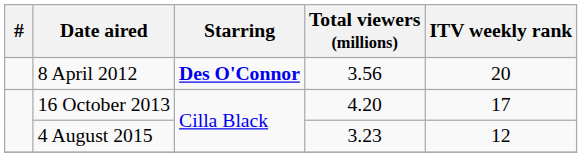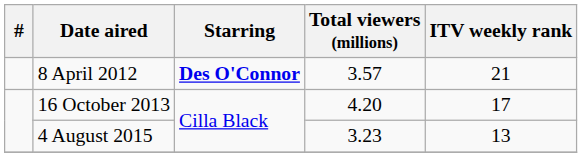 <table class="wikitable">
 <tr>
 <th width="5%">#</th>
 <th>Date aired</th>
 <th>Starring</th>
 <th>Total viewers<br><small>(millions)</small></th>
 <th>ITV weekly rank</th>
 </tr>
 <tr>
 <td></td>
 <td>8 April 2012</td>
 <td><strong><a href='#'>Des O'Connor</a></strong></td>
-<td align="center">3.56</td>
-<td align="center">20</td>
+<td align="center">3.57</td>
+<td align="center">21</td>
 </tr>
 <tr>
 <td rowspan=2></td>
 <td>16 October 2013</td>
 <td rowspan=2><a href='#'>Cilla Black</a></td>
 <td align="center">4.20</td>
 <td align="center">17</td>
 </tr>
 <tr>
 <td>4 August 2015</td>
 <td align="center">3.23</td>
-<td align="center">12</td>
+<td align="center">13</td>
 </tr>
 <tr>
 </tr>
 </table>
